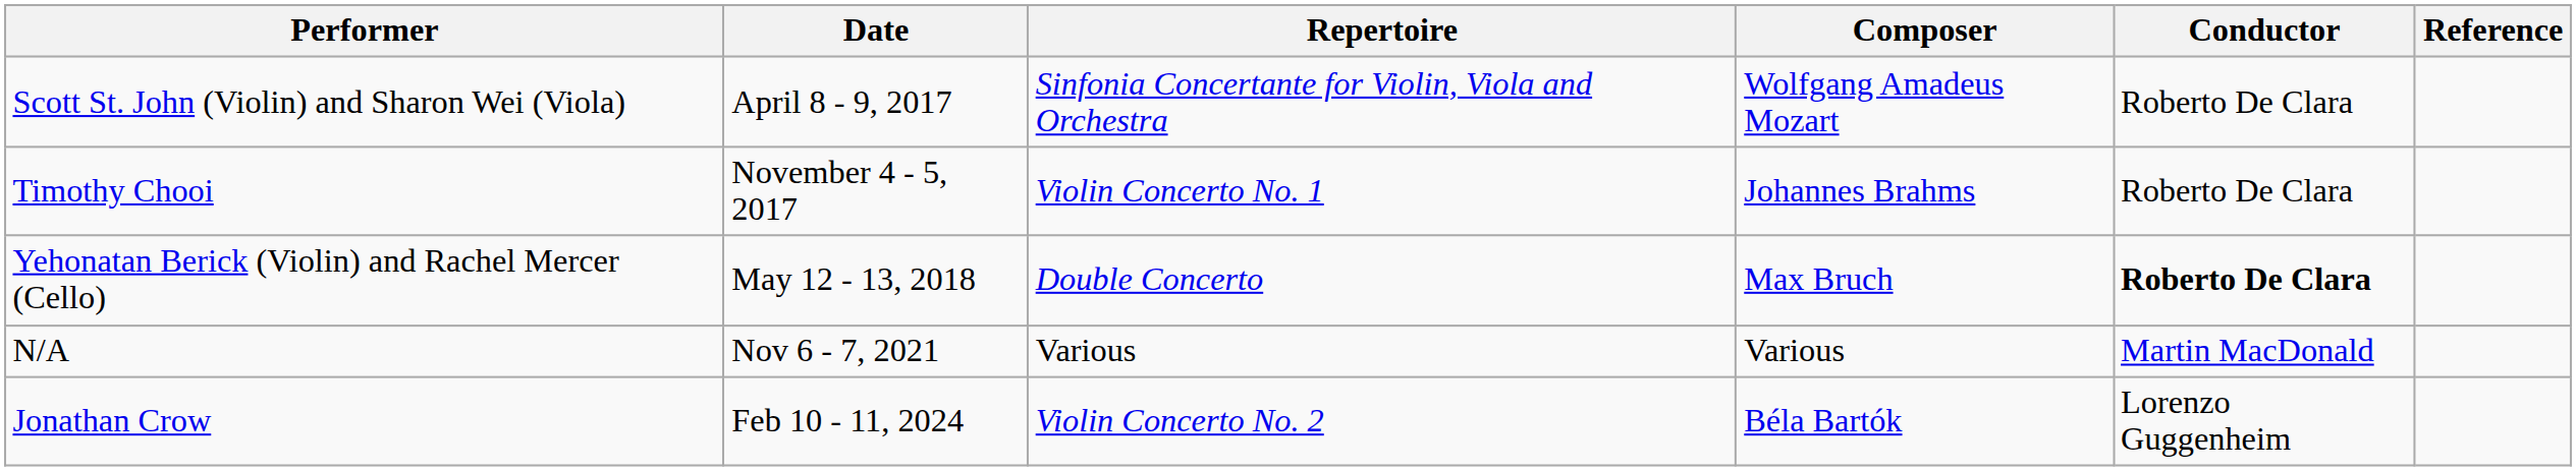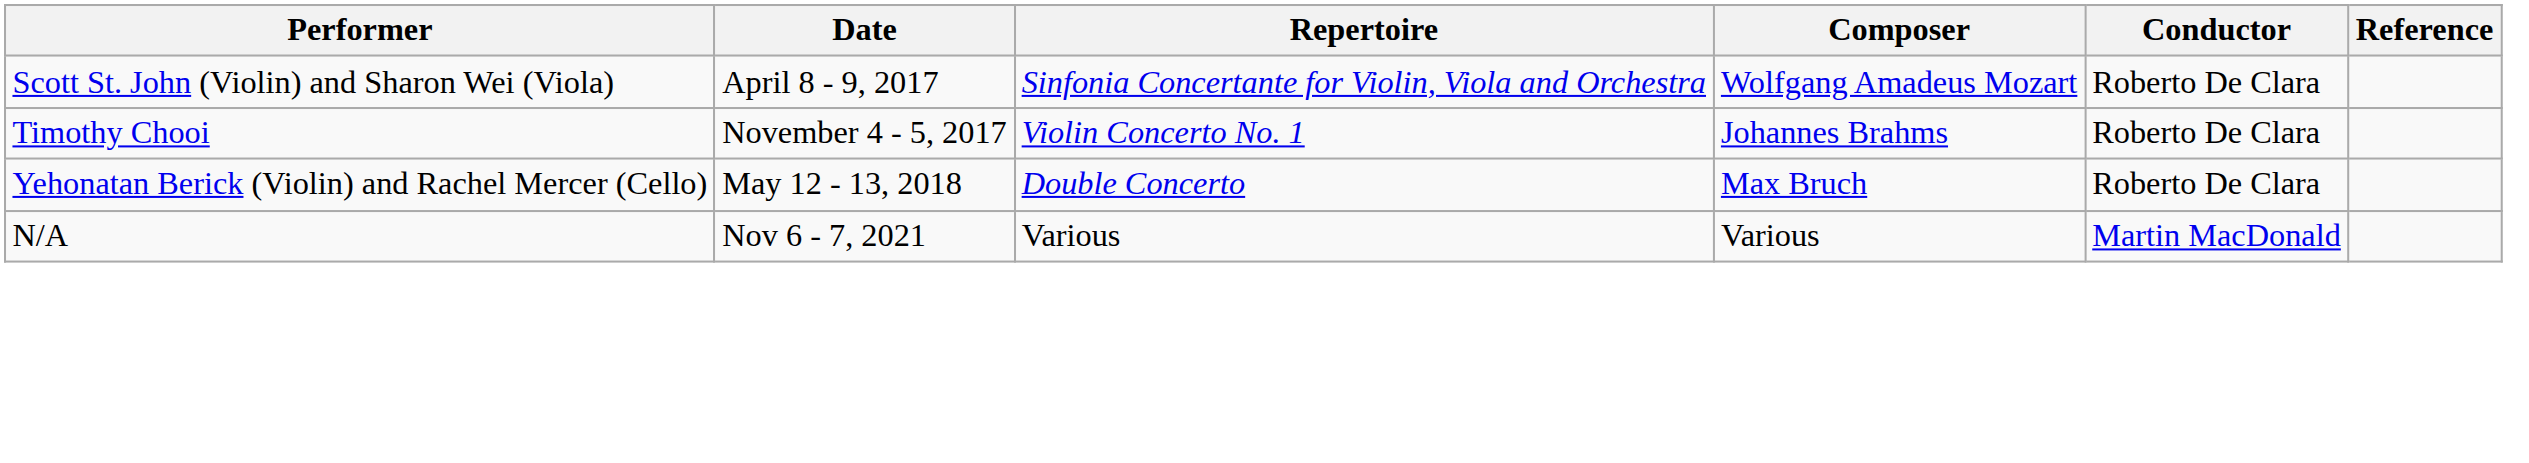 <table class="wikitable sortable">
 <tr>
 <th>Performer</th>
 <th>Date</th>
 <th>Repertoire</th>
 <th>Composer</th>
 <th>Conductor</th>
 <th>Reference</th>
 </tr>
 <tr>
 <td><a href='#'>Scott St. John</a> (Violin) and Sharon Wei (Viola)</td>
 <td>April 8 - 9, 2017</td>
 <td><em><a href='#'>Sinfonia Concertante for Violin, Viola and Orchestra</a></em></td>
 <td><a href='#'>Wolfgang Amadeus Mozart</a></td>
 <td>Roberto De Clara</td>
 <td></td>
 </tr>
 <tr>
 <td><a href='#'>Timothy Chooi</a></td>
 <td>November 4 - 5, 2017</td>
 <td><em><a href='#'>Violin Concerto No. 1</a></em></td>
 <td><a href='#'>Johannes Brahms</a></td>
 <td>Roberto De Clara</td>
 <td></td>
 </tr>
 <tr>
 <td><a href='#'>Yehonatan Berick</a> (Violin) and Rachel Mercer (Cello)</td>
 <td>May 12 - 13, 2018</td>
 <td><em><a href='#'>Double Concerto</a></em></td>
 <td><a href='#'>Max Bruch</a></td>
-<td><strong>Roberto De Clara</strong></td>
+<td>Roberto De Clara</td>
 <td></td>
 </tr>
 <tr>
 <td>N/A</td>
 <td>Nov 6 - 7, 2021</td>
 <td>Various</td>
 <td>Various</td>
 <td><a href='#'>Martin MacDonald</a></td>
 <td></td>
 </tr>
-<tr>
-<td><a href='#'>Jonathan Crow</a></td>
-<td>Feb 10 - 11, 2024</td>
-<td><em><a href='#'>Violin Concerto No. 2</a></em></td>
-<td><a href='#'>Béla Bartók</a></td>
-<td>Lorenzo Guggenheim</td>
-<td></td>
-</tr>
 </table>
